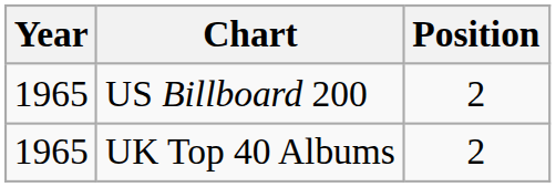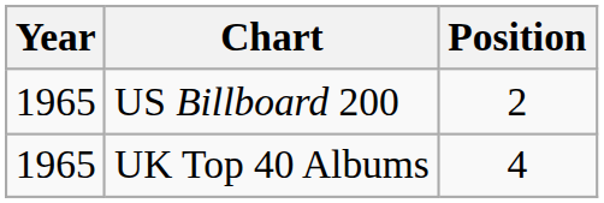 <table class="wikitable">
 <tr>
 <th>Year</th>
 <th>Chart</th>
 <th>Position</th>
 </tr>
 <tr>
 <td>1965</td>
 <td>US <em>Billboard</em> 200</td>
 <td style="text-align:center;">2</td>
 </tr>
 <tr>
 <td>1965</td>
 <td>UK Top 40 Albums</td>
-<td style="text-align:center;">2</td>
+<td style="text-align:center;">4</td>
 </tr>
 </table>
